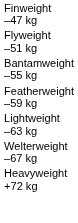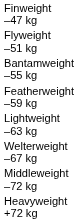 <table>
 <tr>
 <td rowspan=2>Finweight<br>–47 kg</td>
 <td rowspan=2></td>
 <td rowspan=2></td>
 <td></td>
 </tr>
 <tr>
 <td></td>
 </tr>
 <tr>
 <td rowspan=2>Flyweight<br>–51 kg</td>
 <td rowspan=2></td>
 <td rowspan=2></td>
 <td></td>
 </tr>
 <tr>
 <td></td>
 </tr>
 <tr>
 <td rowspan=2>Bantamweight<br>–55 kg</td>
 <td rowspan=2></td>
 <td rowspan=2></td>
 <td></td>
 </tr>
 <tr>
 <td></td>
 </tr>
 <tr>
 <td rowspan=2>Featherweight<br>–59 kg</td>
 <td rowspan=2></td>
 <td rowspan=2></td>
 <td></td>
 </tr>
 <tr>
 <td></td>
 </tr>
 <tr>
 <td rowspan=2>Lightweight<br>–63 kg</td>
 <td rowspan=2></td>
 <td rowspan=2></td>
 <td></td>
 </tr>
 <tr>
 <td></td>
 </tr>
 <tr>
 <td rowspan=2>Welterweight<br>–67 kg</td>
 <td rowspan=2></td>
 <td rowspan=2></td>
 <td></td>
 </tr>
 <tr>
 <td></td>
 </tr>
 <tr>
+<td>Middleweight<br>–72 kg</td>
+<td></td>
+<td></td>
+<td></td>
+</tr>
+<tr>
 <td rowspan=2>Heavyweight<br>+72 kg</td>
 <td rowspan=2></td>
 <td rowspan=2></td>
 <td></td>
 </tr>
 <tr>
 <td></td>
 </tr>
 </table>
